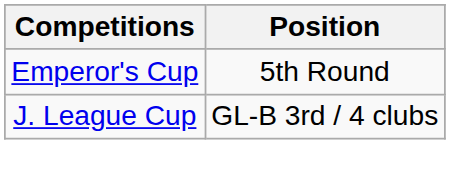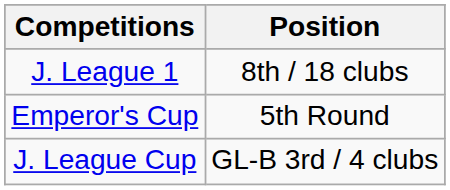 <table class="wikitable" style="text-align:center;">
 <tr>
 <th>Competitions</th>
 <th>Position</th>
+</tr>
+<tr>
+<td><a href='#'>J. League 1</a></td>
+<td>8th / 18 clubs</td>
 </tr>
 <tr>
 <td><a href='#'>Emperor's Cup</a></td>
 <td>5th Round</td>
 </tr>
 <tr>
 <td><a href='#'>J. League Cup</a></td>
 <td>GL-B 3rd / 4 clubs</td>
 </tr>
 </table>
